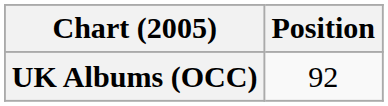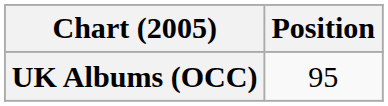 <table class="wikitable plainrowheaders" style="text-align:center">
 <tr>
 <th scope="col">Chart (2005)</th>
 <th scope="col">Position</th>
 </tr>
 <tr>
 <th scope="row">UK Albums (OCC)</th>
-<td>92</td>
+<td>95</td>
 </tr>
 </table>
